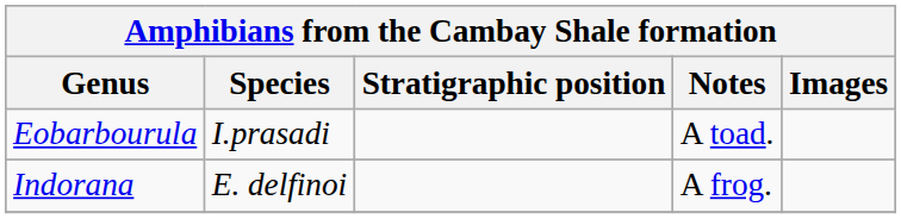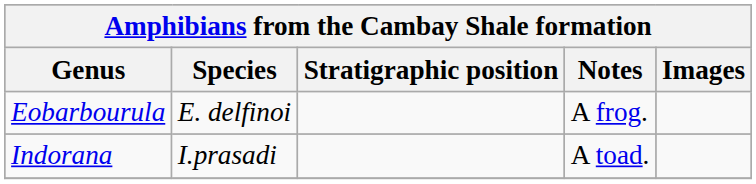 <table class="wikitable" align="center">
 <tr>
 <th colspan="7" align="center"><strong><a href='#'>Amphibians</a> from the Cambay Shale formation</strong></th>
 </tr>
 <tr>
 <th>Genus</th>
 <th>Species</th>
 <th>Stratigraphic position</th>
 <th>Notes</th>
 <th>Images</th>
 </tr>
 <tr>
 <td><em><a href='#'>Eobarbourula</a></em></td>
+<td><em>E. delfinoi</em></td>
+<td></td>
+<td>A <a href='#'>frog</a>.</td>
+<td></td>
+</tr>
+<tr>
+<td><em><a href='#'>Indorana</a></em></td>
 <td><em>I.prasadi</em></td>
 <td></td>
 <td>A <a href='#'>toad</a>.</td>
 <td></td>
 </tr>
 <tr>
-<td><em><a href='#'>Indorana</a></em></td>
-<td><em>E. delfinoi</em></td>
-<td></td>
-<td>A <a href='#'>frog</a>.</td>
-<td></td>
-</tr>
-<tr>
 </tr>
 </table>
